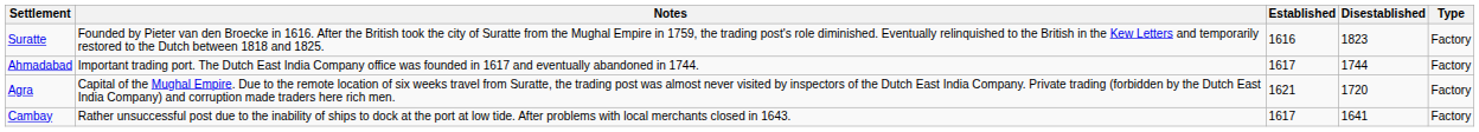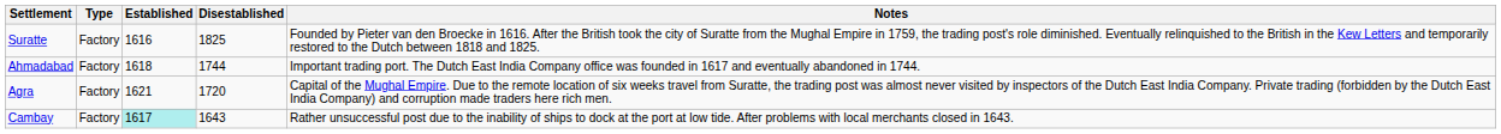 <table class="wikitable sortable">
 <tr>
 <th>Settlement</th>
-<th>Notes</th>
+<th>Type</th>
 <th>Established</th>
 <th>Disestablished</th>
-<th>Type</th>
+<th>Notes</th>
 </tr>
 <tr -->
 <td><a href='#'>Suratte</a></td>
+<td>Factory</td>
+<td>1616</td>
+<td>1825</td>
 <td>Founded by Pieter van den Broecke in 1616. After the British took the city of Suratte from the Mughal Empire in 1759, the trading post's role diminished. Eventually relinquished to the British in the <a href='#'>Kew Letters</a> and temporarily restored to the Dutch between 1818 and 1825.</td>
-<td>1616</td>
-<td>1823</td>
-<td>Factory</td>
 </tr>
 <tr -->
 <td><a href='#'>Ahmadabad</a></td>
+<td>Factory</td>
+<td>1618</td>
+<td>1744</td>
 <td>Important trading port. The Dutch East India Company office was founded in 1617 and eventually abandoned in 1744.</td>
-<td>1617</td>
-<td>1744</td>
-<td>Factory</td>
 </tr>
 <tr -->
 <td><a href='#'>Agra</a></td>
-<td>Capital of the <a href='#'>Mughal Empire</a>. Due to the remote location of six weeks travel from Suratte, the trading post was almost never visited by inspectors of the Dutch East India Company. Private trading (forbidden by the Dutch East India Company) and corruption made traders here rich men.</td>
+<td>Factory</td>
 <td>1621</td>
 <td>1720</td>
-<td>Factory</td>
+<td>Capital of the <a href='#'>Mughal Empire</a>. Due to the remote location of six weeks travel from Suratte, the trading post was almost never visited by inspectors of the Dutch East India Company. Private trading (forbidden by the Dutch East India Company) and corruption made traders here rich men.</td>
 </tr>
 <tr -->
 <td><a href='#'>Cambay</a></td>
+<td>Factory</td>
+<td style="background: paleturquoise;">1617</td>
+<td>1643</td>
 <td>Rather unsuccessful post due to the inability of ships to dock at the port at low tide. After problems with local merchants closed in 1643.</td>
-<td>1617</td>
-<td>1641</td>
-<td>Factory</td>
 </tr>
 </table>
